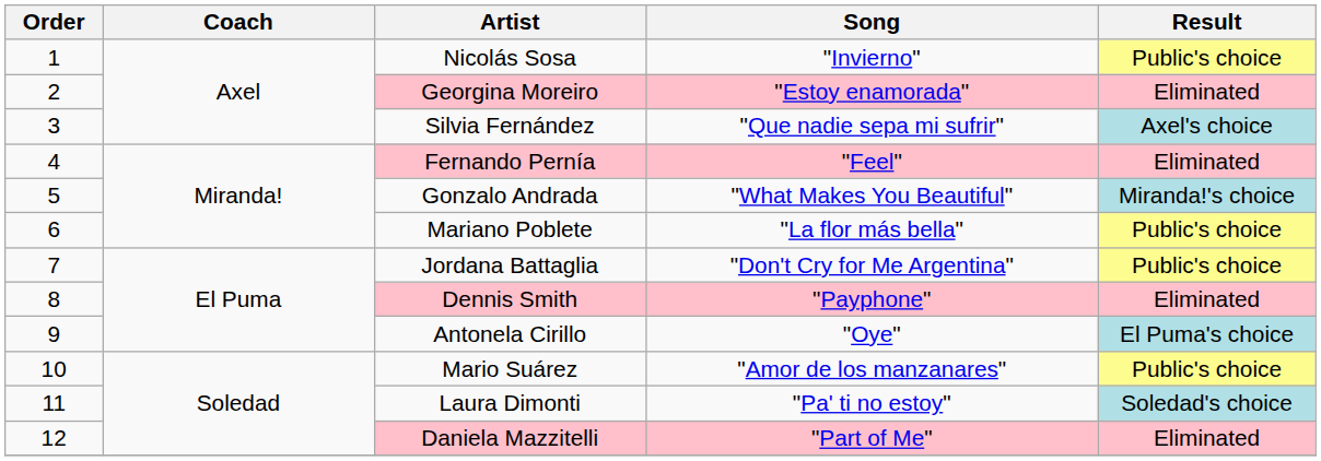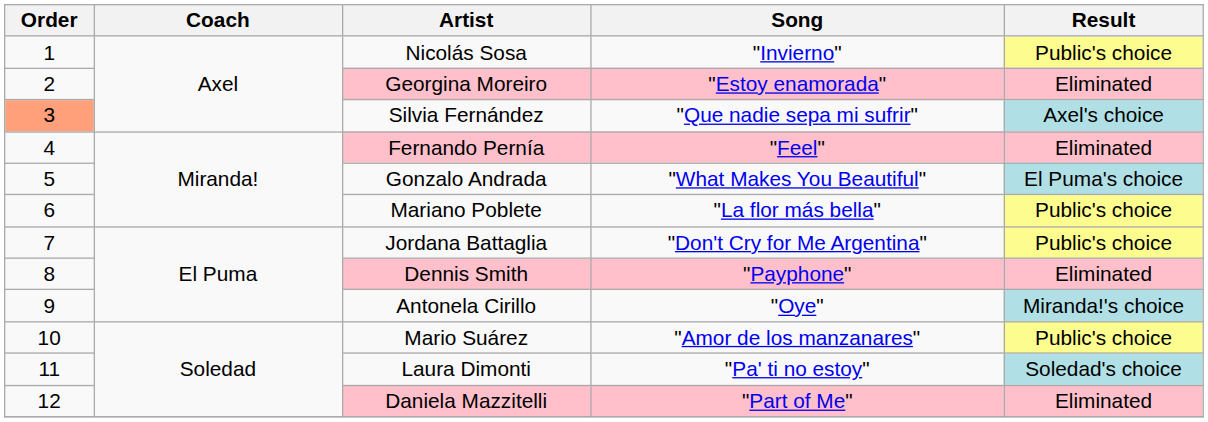 <table class="wikitable" style="text-align:center; line-height:17px; width:73%;">
 <tr>
 <th width="05%">Order</th>
 <th width="15%">Coach</th>
 <th width="15%">Artist</th>
 <th width="25%">Song</th>
 <th width="12%">Result</th>
 </tr>
 <tr>
 <td>1</td>
 <td rowspan="3">Axel</td>
 <td>Nicolás Sosa</td>
 <td>"<a href='#'>Invierno</a>"</td>
 <td style="background:#fdfc8f;">Public's choice</td>
 </tr>
 <tr>
 <td>2</td>
 <td style="background:pink;">Georgina Moreiro</td>
 <td style="background:pink;">"<a href='#'>Estoy enamorada</a>"</td>
 <td style="background:pink;">Eliminated</td>
 </tr>
 <tr>
-<td>3</td>
+<td style="background: lightsalmon;">3</td>
 <td>Silvia Fernández</td>
 <td>"<a href='#'>Que nadie sepa mi sufrir</a>"</td>
 <td style="background:#B0E0E6;">Axel's choice</td>
 </tr>
 <tr>
 <td>4</td>
 <td rowspan="3">Miranda!</td>
 <td style="background:pink;">Fernando Pernía</td>
 <td style="background:pink;">"<a href='#'>Feel</a>"</td>
 <td style="background:pink;">Eliminated</td>
 </tr>
 <tr>
 <td>5</td>
 <td>Gonzalo Andrada</td>
 <td>"<a href='#'>What Makes You Beautiful</a>"</td>
-<td style="background:#B0E0E6;">Miranda!'s choice</td>
+<td style="background:#B0E0E6;">El Puma's choice</td>
 </tr>
 <tr>
 <td>6</td>
 <td>Mariano Poblete</td>
 <td>"<a href='#'>La flor más bella</a>"</td>
 <td style="background:#fdfc8f;">Public's choice</td>
 </tr>
 <tr>
 <td>7</td>
 <td rowspan="3">El Puma</td>
 <td>Jordana Battaglia</td>
 <td>"<a href='#'>Don't Cry for Me Argentina</a>"</td>
 <td style="background:#fdfc8f;">Public's choice</td>
 </tr>
 <tr>
 <td>8</td>
 <td style="background:pink;">Dennis Smith</td>
 <td style="background:pink;">"<a href='#'>Payphone</a>"</td>
 <td style="background:pink;">Eliminated</td>
 </tr>
 <tr>
 <td>9</td>
 <td>Antonela Cirillo</td>
 <td>"<a href='#'>Oye</a>"</td>
-<td style="background:#B0E0E6;">El Puma's choice</td>
+<td style="background:#B0E0E6;">Miranda!'s choice</td>
 </tr>
 <tr>
 <td>10</td>
 <td rowspan="3">Soledad</td>
 <td>Mario Suárez</td>
 <td>"<a href='#'>Amor de los manzanares</a>"</td>
 <td style="background:#fdfc8f;">Public's choice</td>
 </tr>
 <tr>
 <td>11</td>
 <td>Laura Dimonti</td>
 <td>"<a href='#'>Pa' ti no estoy</a>"</td>
 <td style="background:#B0E0E6;">Soledad's choice</td>
 </tr>
 <tr>
 <td>12</td>
 <td style="background:pink;">Daniela Mazzitelli</td>
 <td style="background:pink;">"<a href='#'>Part of Me</a>"</td>
 <td style="background:pink;">Eliminated</td>
 </tr>
 <tr>
 </tr>
 </table>
